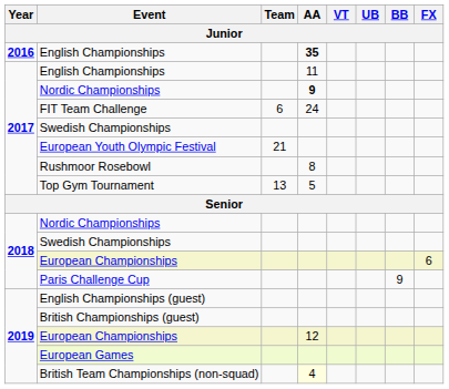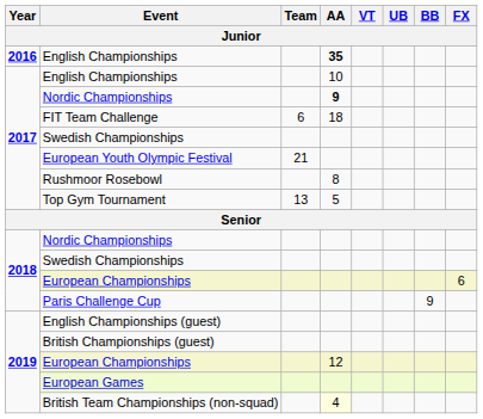 <table class="wikitable" style="text-align:center; font-size:95%;">
 <tr>
 <th align="center">Year</th>
 <th align="center">Event</th>
 <th style="width:30px;">Team</th>
 <th style="width:30px;">AA</th>
 <th style="width:30px;"><a href='#'>VT</a></th>
 <th style="width:30px;"><a href='#'>UB</a></th>
 <th style="width:30px;"><a href='#'>BB</a></th>
 <th style="width:30px;"><a href='#'>FX</a></th>
 </tr>
 <tr>
 <th colspan="8"><strong>Junior</strong></th>
 </tr>
 <tr>
 <td rowspan="1"><strong><a href='#'>2016</a></strong></td>
 <td align=left>English Championships</td>
 <td></td>
 <td><strong>35</strong></td>
 <td></td>
 <td></td>
 <td></td>
 <td></td>
 </tr>
 <tr>
 <td rowspan="7"><strong><a href='#'>2017</a></strong></td>
 <td align=left>English Championships</td>
 <td></td>
-<td>11</td>
+<td>10</td>
 <td></td>
 <td></td>
 <td></td>
 <td></td>
 </tr>
 <tr>
 <td align=left><a href='#'>Nordic Championships</a></td>
 <td></td>
 <td><strong>9</strong></td>
 <td></td>
 <td></td>
 <td></td>
 <td></td>
 </tr>
 <tr>
 <td align=left>FIT Team Challenge</td>
 <td>6</td>
-<td>24</td>
+<td>18</td>
 <td></td>
 <td></td>
 <td></td>
 <td></td>
 </tr>
 <tr>
 <td align=left>Swedish Championships</td>
 <td></td>
 <td></td>
 <td></td>
 <td></td>
 <td></td>
 <td></td>
 </tr>
 <tr>
 <td align=left><a href='#'>European Youth Olympic Festival</a></td>
 <td>21</td>
 <td></td>
 <td></td>
 <td></td>
 <td></td>
 <td></td>
 </tr>
 <tr>
 <td align=left>Rushmoor Rosebowl</td>
 <td></td>
 <td>8</td>
 <td></td>
 <td></td>
 <td></td>
 <td></td>
 </tr>
 <tr>
 <td align=left>Top Gym Tournament</td>
 <td>13</td>
 <td>5</td>
 <td></td>
 <td></td>
 <td></td>
 <td></td>
 </tr>
 <tr>
 <th colspan="8"><strong>Senior</strong></th>
 </tr>
 <tr>
 <td rowspan="4"><strong><a href='#'>2018</a></strong></td>
 <td align=left><a href='#'>Nordic Championships</a></td>
 <td></td>
 <td></td>
 <td></td>
 <td></td>
 <td></td>
 <td></td>
 </tr>
 <tr>
 <td align=left>Swedish Championships</td>
 <td></td>
 <td></td>
 <td></td>
 <td></td>
 <td></td>
 <td></td>
 </tr>
 <tr bgcolor=#F5F6CE>
 <td align=left><a href='#'>European Championships</a></td>
 <td></td>
 <td></td>
 <td></td>
 <td></td>
 <td></td>
 <td>6</td>
 </tr>
 <tr>
 <td align=left><a href='#'>Paris Challenge Cup</a></td>
 <td></td>
 <td></td>
 <td></td>
 <td></td>
 <td>9</td>
 <td></td>
 </tr>
 <tr>
 <td rowspan="5"><strong><a href='#'>2019</a></strong></td>
 <td align=left>English Championships (guest)</td>
 <td></td>
 <td></td>
 <td></td>
 <td></td>
 <td></td>
 <td></td>
 </tr>
 <tr>
 <td align=left>British Championships (guest)</td>
 <td></td>
 <td></td>
 <td></td>
 <td></td>
 <td></td>
 <td></td>
 </tr>
 <tr bgcolor=#F5F6CE>
 <td align=left><a href='#'>European Championships</a></td>
 <td></td>
 <td>12</td>
 <td></td>
 <td></td>
 <td></td>
 <td></td>
 </tr>
 <tr bgcolor=#f0fccf>
 <td align=left><a href='#'>European Games</a></td>
 <td></td>
 <td></td>
 <td></td>
 <td></td>
 <td></td>
 <td></td>
 </tr>
 <tr>
 <td align=left>British Team Championships (non-squad)</td>
 <td></td>
 <td style="background: lightyellow;">4</td>
 <td></td>
 <td></td>
 <td></td>
 <td></td>
 </tr>
 </table>
